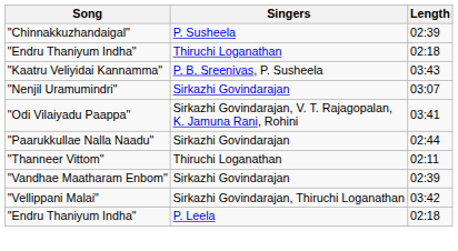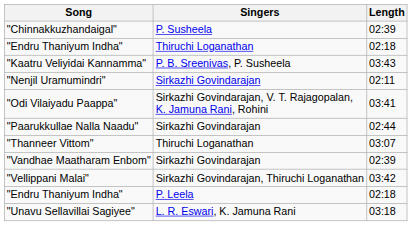 <table class="wikitable" style="font-size:100%;">
 <tr>
 <th>Song</th>
 <th>Singers</th>
 <th>Length</th>
 </tr>
 <tr>
 <td>"Chinnakkuzhandaigal"</td>
 <td><a href='#'>P. Susheela</a></td>
 <td>02:39</td>
 </tr>
 <tr>
 <td>"Endru Thaniyum Indha"</td>
 <td><a href='#'>Thiruchi Loganathan</a></td>
 <td>02:18</td>
 </tr>
 <tr>
 <td>"Kaatru Veliyidai Kannamma"</td>
 <td><a href='#'>P. B. Sreenivas</a>, P. Susheela</td>
 <td>03:43</td>
 </tr>
 <tr>
 <td>"Nenjil Uramumindri"</td>
 <td><a href='#'>Sirkazhi Govindarajan</a></td>
-<td>03:07</td>
+<td>02:11</td>
 </tr>
 <tr>
 <td>"Odi Vilaiyadu Paappa"</td>
 <td>Sirkazhi Govindarajan, V. T. Rajagopalan,<br><a href='#'>K. Jamuna Rani</a>, Rohini</td>
 <td>03:41</td>
 </tr>
 <tr>
 <td>"Paarukkullae Nalla Naadu"</td>
 <td>Sirkazhi Govindarajan</td>
 <td>02:44</td>
 </tr>
 <tr>
 <td>"Thanneer Vittom"</td>
 <td>Thiruchi Loganathan</td>
-<td>02:11</td>
+<td>03:07</td>
 </tr>
 <tr>
 <td>"Vandhae Maatharam Enbom"</td>
 <td>Sirkazhi Govindarajan</td>
 <td>02:39</td>
 </tr>
 <tr>
 <td>"Vellippani Malai"</td>
 <td>Sirkazhi Govindarajan, Thiruchi Loganathan</td>
 <td>03:42</td>
 </tr>
 <tr>
 <td>"Endru Thaniyum Indha"</td>
 <td><a href='#'>P. Leela</a></td>
 <td>02:18</td>
 </tr>
+<tr>
+<td>"Unavu Sellavillai Sagiyee"</td>
+<td><a href='#'>L. R. Eswari</a>, K. Jamuna Rani</td>
+<td>03:18</td>
+</tr>
 </table>
